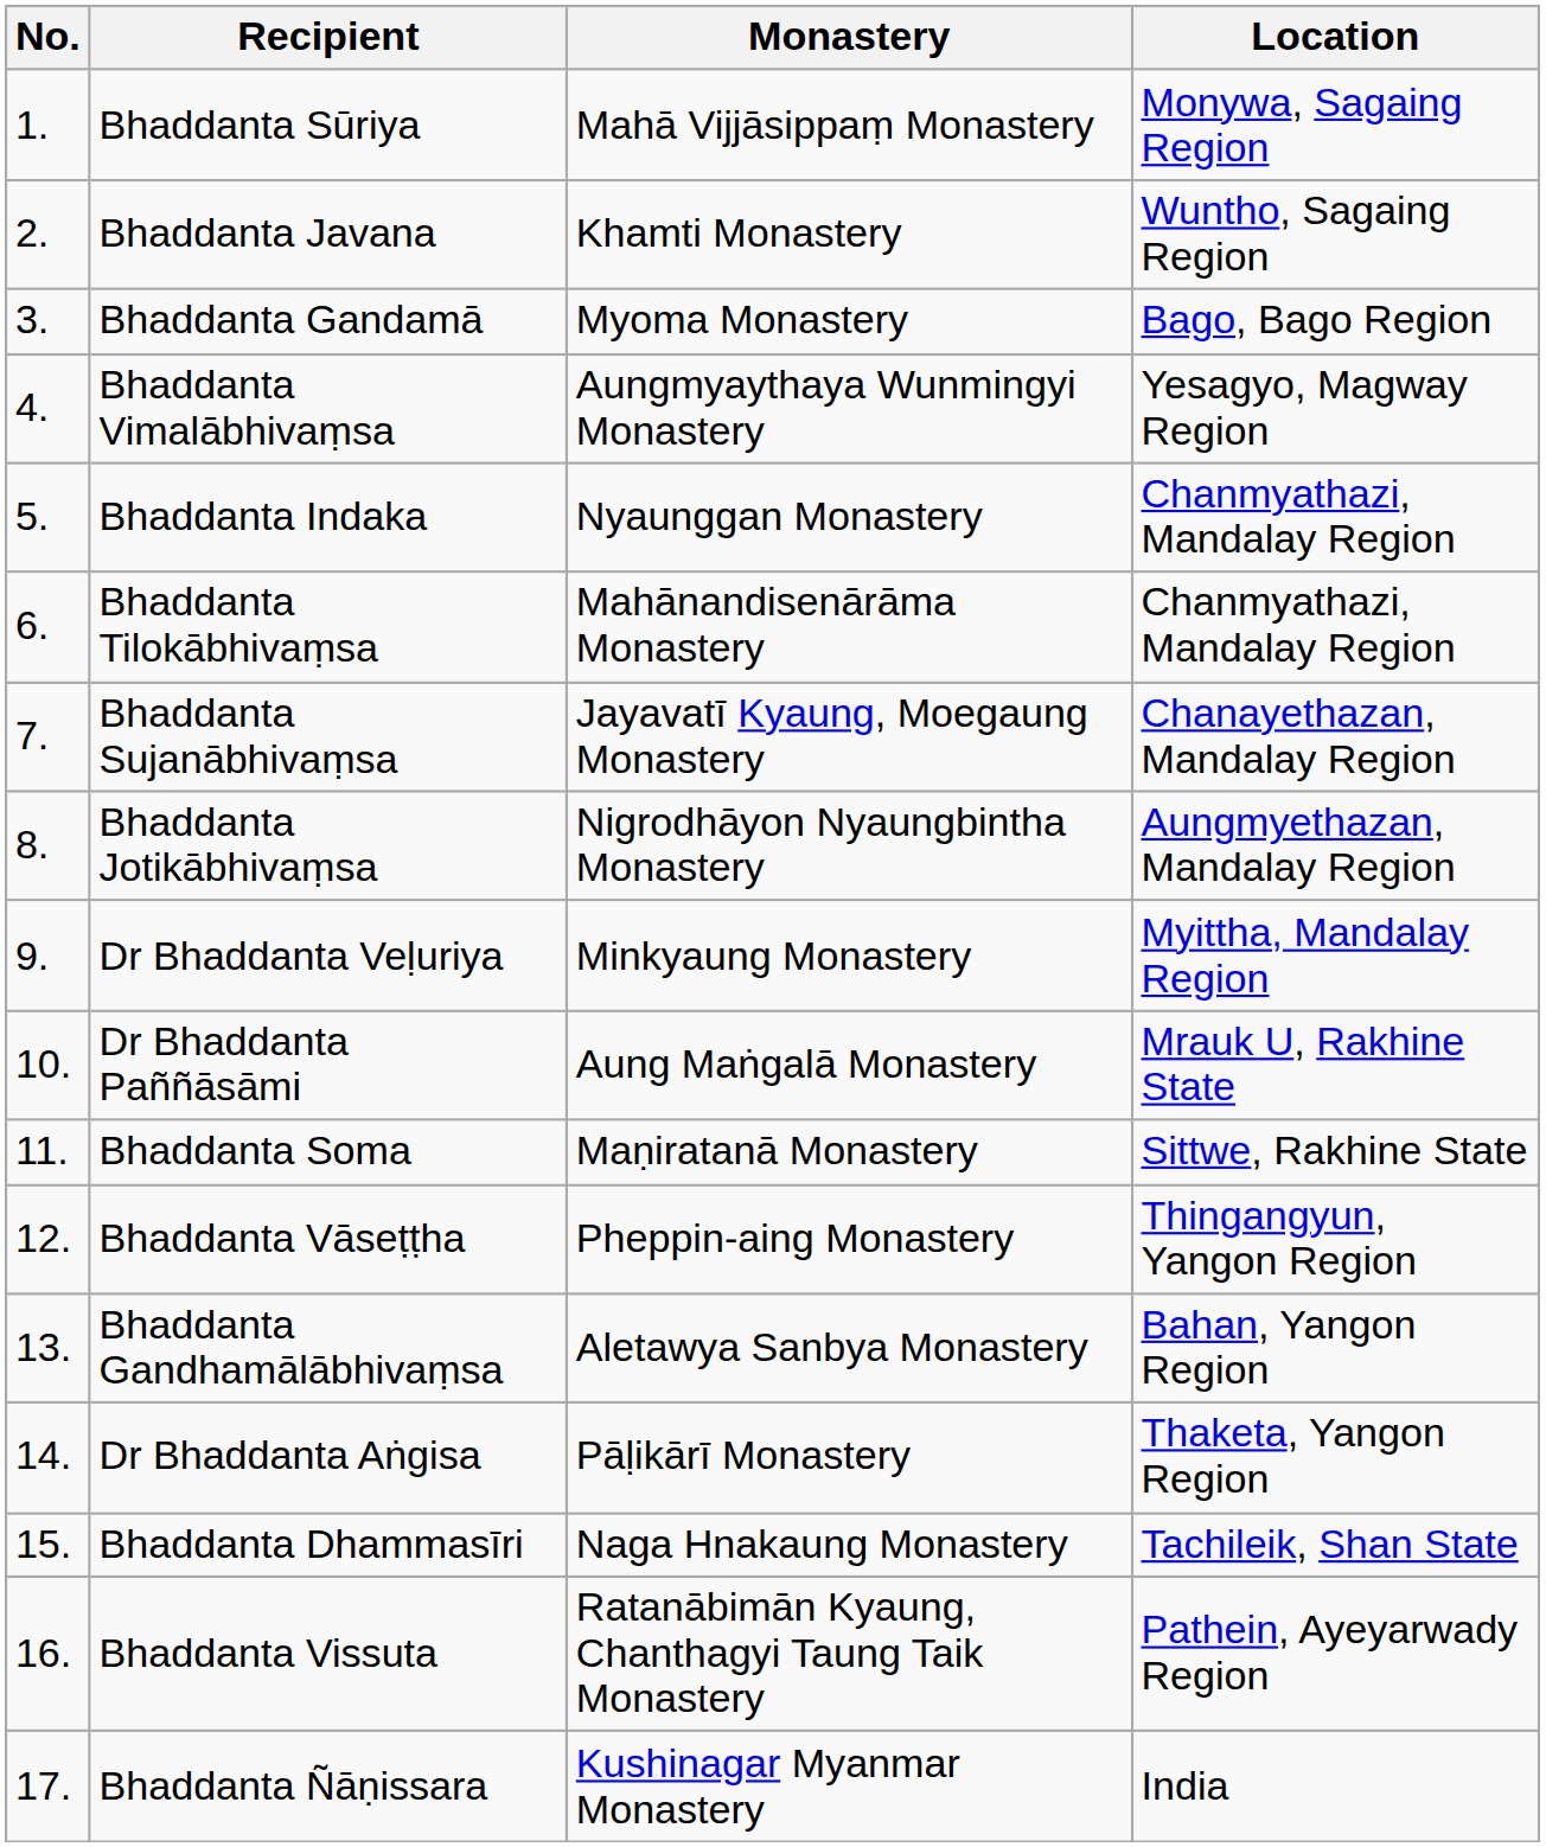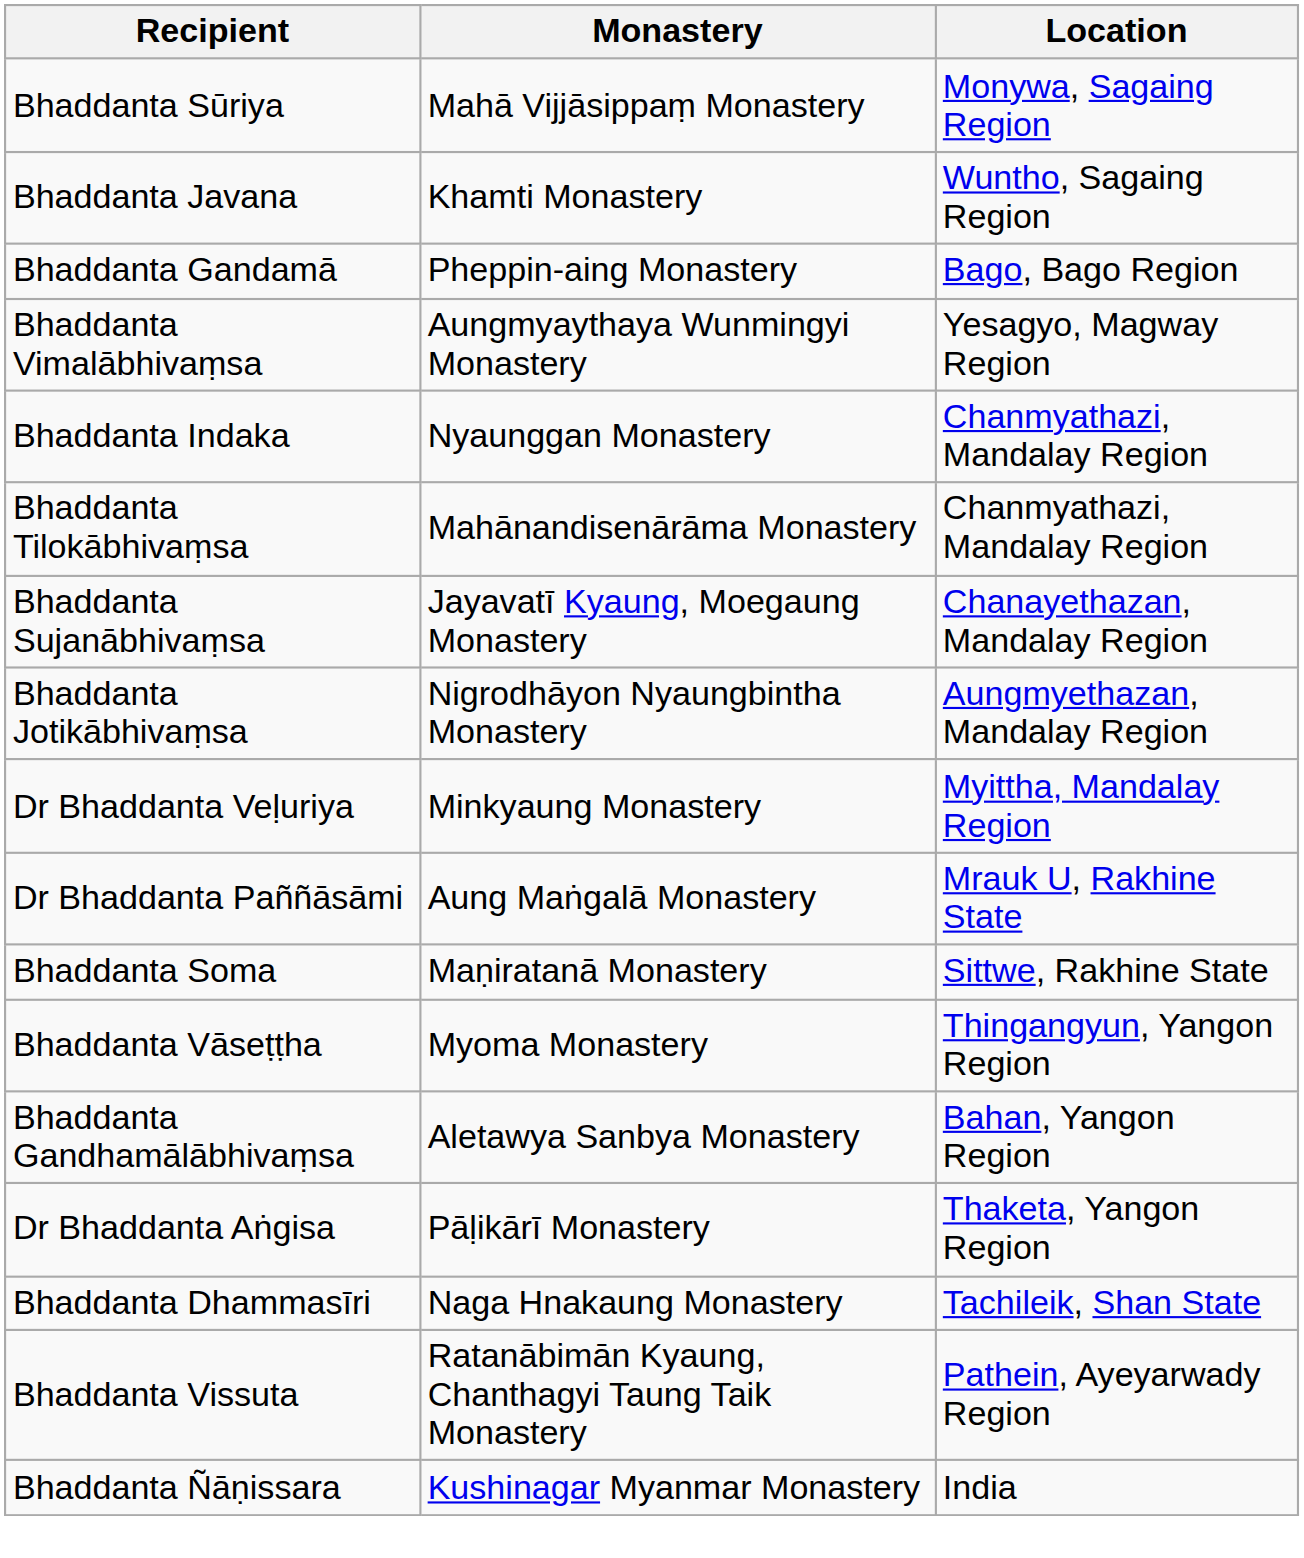 <table class="wikitable">
 <tr>
-<th>No.</th>
 <th>Recipient</th>
 <th>Monastery</th>
 <th>Location</th>
 </tr>
 <tr>
-<td>1.</td>
 <td>Bhaddanta Sūriya</td>
 <td>Mahā Vijjāsippaṃ Monastery</td>
 <td><a href='#'>Monywa</a>, <a href='#'>Sagaing Region</a></td>
 </tr>
 <tr>
-<td>2.</td>
 <td>Bhaddanta Javana</td>
 <td>Khamti Monastery</td>
 <td><a href='#'>Wuntho</a>, Sagaing Region</td>
 </tr>
 <tr>
-<td>3.</td>
 <td>Bhaddanta Gandamā</td>
-<td>Myoma Monastery</td>
+<td>Pheppin-aing Monastery</td>
 <td><a href='#'>Bago</a>, Bago Region</td>
 </tr>
 <tr>
-<td>4.</td>
 <td>Bhaddanta Vimalābhivaṃsa</td>
 <td>Aungmyaythaya Wunmingyi Monastery</td>
 <td>Yesagyo, Magway Region</td>
 </tr>
 <tr>
-<td>5.</td>
 <td>Bhaddanta Indaka</td>
 <td>Nyaunggan Monastery</td>
 <td><a href='#'>Chanmyathazi</a>, Mandalay Region</td>
 </tr>
 <tr>
-<td>6.</td>
 <td>Bhaddanta Tilokābhivaṃsa</td>
 <td>Mahānandisenārāma Monastery</td>
 <td>Chanmyathazi, Mandalay Region</td>
 </tr>
 <tr>
-<td>7.</td>
 <td>Bhaddanta Sujanābhivaṃsa</td>
 <td>Jayavatī <a href='#'>Kyaung</a>, Moegaung Monastery</td>
 <td><a href='#'>Chanayethazan</a>, Mandalay Region</td>
 </tr>
 <tr>
-<td>8.</td>
 <td>Bhaddanta Jotikābhivaṃsa</td>
 <td>Nigrodhāyon Nyaungbintha Monastery</td>
 <td><a href='#'>Aungmyethazan</a>, Mandalay Region</td>
 </tr>
 <tr>
-<td>9.</td>
 <td>Dr Bhaddanta Veḷuriya</td>
 <td>Minkyaung Monastery</td>
 <td><a href='#'>Myittha, Mandalay Region</a></td>
 </tr>
 <tr>
-<td>10.</td>
 <td>Dr Bhaddanta Paññāsāmi</td>
 <td>Aung Maṅgalā Monastery</td>
 <td><a href='#'>Mrauk U</a>, <a href='#'>Rakhine State</a></td>
 </tr>
 <tr>
-<td>11.</td>
 <td>Bhaddanta Soma</td>
 <td>Maṇiratanā Monastery</td>
 <td><a href='#'>Sittwe</a>, Rakhine State</td>
 </tr>
 <tr>
-<td>12.</td>
 <td>Bhaddanta Vāseṭṭha</td>
-<td>Pheppin-aing Monastery</td>
+<td>Myoma Monastery</td>
 <td><a href='#'>Thingangyun</a>, Yangon Region</td>
 </tr>
 <tr>
-<td>13.</td>
 <td>Bhaddanta Gandhamālābhivaṃsa</td>
 <td>Aletawya Sanbya Monastery</td>
 <td><a href='#'>Bahan</a>, Yangon Region</td>
 </tr>
 <tr>
-<td>14.</td>
 <td>Dr Bhaddanta Aṅgisa</td>
 <td>Pāḷikārī Monastery</td>
 <td><a href='#'>Thaketa</a>, Yangon Region</td>
 </tr>
 <tr>
-<td>15.</td>
 <td>Bhaddanta Dhammasīri</td>
 <td>Naga Hnakaung Monastery</td>
 <td><a href='#'>Tachileik</a>, <a href='#'>Shan State</a></td>
 </tr>
 <tr>
-<td>16.</td>
 <td>Bhaddanta Vissuta</td>
 <td>Ratanābimān Kyaung, Chanthagyi Taung Taik Monastery</td>
 <td><a href='#'>Pathein</a>, Ayeyarwady Region</td>
 </tr>
 <tr>
-<td>17.</td>
 <td>Bhaddanta Ñāṇissara</td>
 <td><a href='#'>Kushinagar</a> Myanmar Monastery</td>
 <td>India</td>
 </tr>
 </table>
